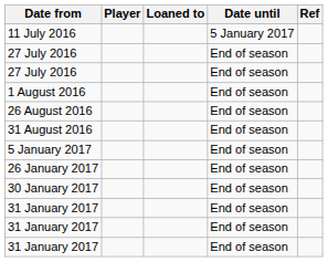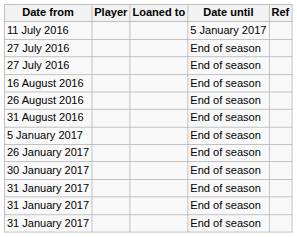 <table class="wikitable">
 <tr>
 <th>Date from</th>
 <th>Player</th>
 <th>Loaned to</th>
 <th>Date until</th>
 <th>Ref</th>
 </tr>
 <tr>
 <td>11 July 2016</td>
 <td></td>
 <td></td>
 <td>5 January 2017 </td>
 <td></td>
 </tr>
 <tr>
 <td>27 July 2016</td>
 <td></td>
 <td></td>
 <td>End of season</td>
 <td></td>
 </tr>
 <tr>
 <td>27 July 2016</td>
 <td></td>
 <td></td>
 <td>End of season</td>
 <td></td>
 </tr>
 <tr>
-<td>1 August 2016</td>
+<td>16 August 2016</td>
 <td></td>
 <td></td>
 <td>End of season</td>
 <td></td>
 </tr>
 <tr>
 <td>26 August 2016</td>
 <td></td>
 <td></td>
 <td>End of season</td>
 <td></td>
 </tr>
 <tr>
 <td>31 August 2016</td>
 <td></td>
 <td></td>
 <td>End of season</td>
 <td></td>
 </tr>
 <tr>
 <td>5 January 2017</td>
 <td></td>
 <td></td>
 <td>End of season</td>
 <td></td>
 </tr>
 <tr>
 <td>26 January 2017</td>
 <td></td>
 <td></td>
 <td>End of season</td>
 <td></td>
 </tr>
 <tr>
 <td>30 January 2017</td>
 <td></td>
 <td></td>
 <td>End of season</td>
 <td></td>
 </tr>
 <tr>
 <td>31 January 2017</td>
 <td></td>
 <td></td>
 <td>End of season</td>
 <td></td>
 </tr>
 <tr>
 <td>31 January 2017</td>
 <td></td>
 <td></td>
 <td>End of season</td>
 <td></td>
 </tr>
 <tr>
 <td>31 January 2017</td>
 <td></td>
 <td></td>
 <td>End of season</td>
 <td></td>
 </tr>
 </table>
